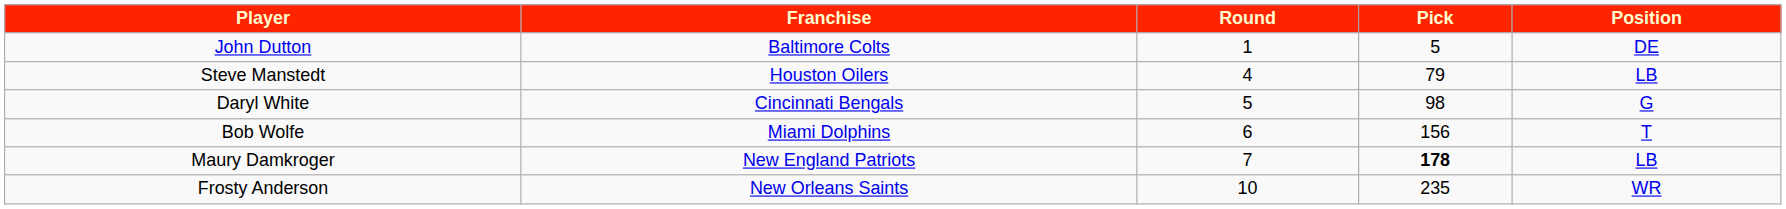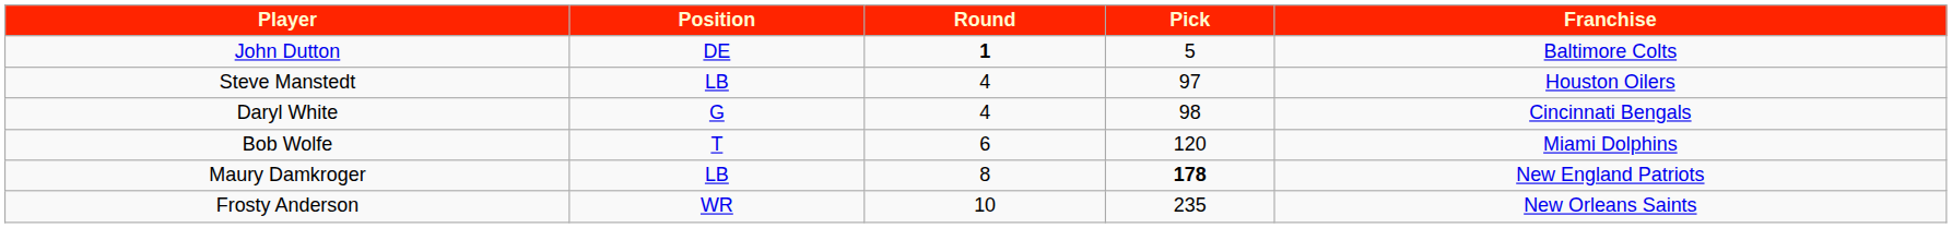 <table class="wikitable" width="80%">
 <tr align="center"  style="background:#FF2400;color:#FFFDD0;">
 <td><strong>Player</strong></td>
-<td><strong>Franchise</strong></td>
+<td><strong>Position</strong></td>
 <td><strong>Round</strong></td>
 <td><strong>Pick</strong></td>
-<td><strong>Position</strong></td>
+<td><strong>Franchise</strong></td>
 </tr>
 <tr align="center" bgcolor="">
 <td><a href='#'>John Dutton</a></td>
+<td><a href='#'>DE</a></td>
+<td><strong>1</strong></td>
+<td>5</td>
 <td><a href='#'>Baltimore Colts</a></td>
-<td>1</td>
-<td>5</td>
-<td><a href='#'>DE</a></td>
 </tr>
 <tr align="center" bgcolor="">
 <td>Steve Manstedt</td>
+<td><a href='#'>LB</a></td>
+<td>4</td>
+<td>97</td>
 <td><a href='#'>Houston Oilers</a></td>
-<td>4</td>
-<td>79</td>
-<td><a href='#'>LB</a></td>
 </tr>
 <tr align="center" bgcolor="">
 <td>Daryl White</td>
+<td><a href='#'>G</a></td>
+<td>4</td>
+<td>98</td>
 <td><a href='#'>Cincinnati Bengals</a></td>
-<td>5</td>
-<td>98</td>
-<td><a href='#'>G</a></td>
 </tr>
 <tr align="center" bgcolor="">
 <td>Bob Wolfe</td>
+<td><a href='#'>T</a></td>
+<td>6</td>
+<td>120</td>
 <td><a href='#'>Miami Dolphins</a></td>
-<td>6</td>
-<td>156</td>
-<td><a href='#'>T</a></td>
 </tr>
 <tr align="center" bgcolor="">
 <td>Maury Damkroger</td>
+<td><a href='#'>LB</a></td>
+<td>8</td>
+<td><strong>178</strong></td>
 <td><a href='#'>New England Patriots</a></td>
-<td>7</td>
-<td><strong>178</strong></td>
-<td><a href='#'>LB</a></td>
 </tr>
 <tr align="center" bgcolor="">
 <td>Frosty Anderson</td>
-<td><a href='#'>New Orleans Saints</a></td>
+<td><a href='#'>WR</a></td>
 <td>10</td>
 <td>235</td>
-<td><a href='#'>WR</a></td>
+<td><a href='#'>New Orleans Saints</a></td>
 </tr>
 </table>
